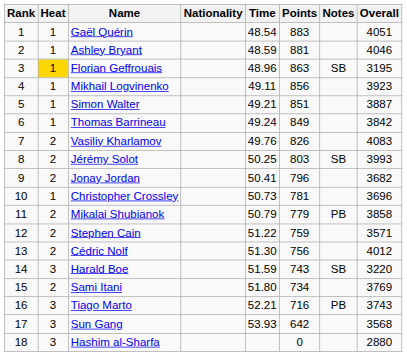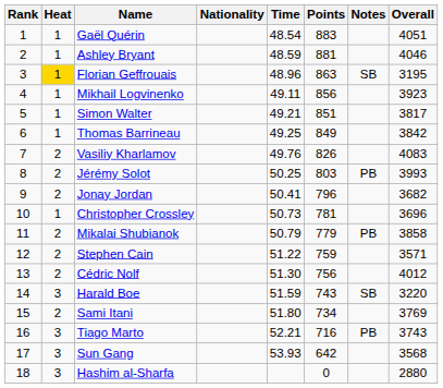 <table class="wikitable sortable" style="text-align:center">
 <tr>
 <th>Rank</th>
 <th>Heat</th>
 <th>Name</th>
 <th>Nationality</th>
 <th>Time</th>
 <th>Points</th>
 <th>Notes</th>
 <th>Overall</th>
 </tr>
 <tr>
 <td>1</td>
 <td>1</td>
 <td align="left"><a href='#'>Gaël Quérin</a></td>
 <td align=left></td>
 <td>48.54</td>
 <td>883</td>
 <td></td>
 <td>4051</td>
 </tr>
 <tr>
 <td>2</td>
 <td>1</td>
 <td align="left"><a href='#'>Ashley Bryant</a></td>
 <td align=left></td>
 <td>48.59</td>
 <td>881</td>
 <td></td>
 <td>4046</td>
 </tr>
 <tr>
 <td>3</td>
 <td style="background: gold;">1</td>
 <td align="left"><a href='#'>Florian Geffrouais</a></td>
 <td align=left></td>
 <td>48.96</td>
 <td>863</td>
 <td>SB</td>
 <td>3195</td>
 </tr>
 <tr>
 <td>4</td>
 <td>1</td>
 <td align="left"><a href='#'>Mikhail Logvinenko</a></td>
 <td align=left></td>
 <td>49.11</td>
 <td>856</td>
 <td></td>
 <td>3923</td>
 </tr>
 <tr>
 <td>5</td>
 <td>1</td>
 <td align="left"><a href='#'>Simon Walter</a></td>
 <td align=left></td>
 <td>49.21</td>
 <td>851</td>
 <td></td>
-<td>3887</td>
+<td>3817</td>
 </tr>
 <tr>
 <td>6</td>
 <td>1</td>
 <td align="left"><a href='#'>Thomas Barrineau</a></td>
 <td align=left></td>
-<td>49.24</td>
+<td>49.25</td>
 <td>849</td>
 <td></td>
 <td>3842</td>
 </tr>
 <tr>
 <td>7</td>
 <td>2</td>
 <td align="left"><a href='#'>Vasiliy Kharlamov</a></td>
 <td align=left></td>
 <td>49.76</td>
 <td>826</td>
 <td></td>
 <td>4083</td>
 </tr>
 <tr>
 <td>8</td>
 <td>2</td>
 <td align="left"><a href='#'>Jérémy Solot</a></td>
 <td align=left></td>
 <td>50.25</td>
 <td>803</td>
-<td>SB</td>
+<td>PB</td>
 <td>3993</td>
 </tr>
 <tr>
 <td>9</td>
 <td>2</td>
 <td align="left"><a href='#'>Jonay Jordan</a></td>
 <td align=left></td>
 <td>50.41</td>
 <td>796</td>
 <td></td>
 <td>3682</td>
 </tr>
 <tr>
 <td>10</td>
 <td>1</td>
 <td align="left"><a href='#'>Christopher Crossley</a></td>
 <td align=left></td>
 <td>50.73</td>
 <td>781</td>
 <td></td>
 <td>3696</td>
 </tr>
 <tr>
 <td>11</td>
 <td>2</td>
 <td align="left"><a href='#'>Mikalai Shubianok</a></td>
 <td align=left></td>
 <td>50.79</td>
 <td>779</td>
 <td>PB</td>
 <td>3858</td>
 </tr>
 <tr>
 <td>12</td>
 <td>2</td>
 <td align="left"><a href='#'>Stephen Cain</a></td>
 <td align=left></td>
 <td>51.22</td>
 <td>759</td>
 <td></td>
 <td>3571</td>
 </tr>
 <tr>
 <td>13</td>
 <td>2</td>
 <td align="left"><a href='#'>Cédric Nolf</a></td>
 <td align=left></td>
 <td>51.30</td>
 <td>756</td>
 <td></td>
 <td>4012</td>
 </tr>
 <tr>
 <td>14</td>
 <td>3</td>
 <td align="left"><a href='#'>Harald Boe</a></td>
 <td align=left></td>
 <td>51.59</td>
 <td>743</td>
 <td>SB</td>
 <td>3220</td>
 </tr>
 <tr>
 <td>15</td>
 <td>2</td>
 <td align="left"><a href='#'>Sami Itani</a></td>
 <td align=left></td>
 <td>51.80</td>
 <td>734</td>
 <td></td>
 <td>3769</td>
 </tr>
 <tr>
 <td>16</td>
 <td>3</td>
 <td align="left"><a href='#'>Tiago Marto</a></td>
 <td align=left></td>
 <td>52.21</td>
 <td>716</td>
 <td>PB</td>
 <td>3743</td>
 </tr>
 <tr>
 <td>17</td>
 <td>3</td>
 <td align="left"><a href='#'>Sun Gang</a></td>
 <td align=left></td>
 <td>53.93</td>
 <td>642</td>
 <td></td>
 <td>3568</td>
 </tr>
 <tr>
 <td>18</td>
 <td>3</td>
 <td align="left"><a href='#'>Hashim al-Sharfa</a></td>
 <td align=left></td>
 <td></td>
 <td>0</td>
 <td></td>
 <td>2880</td>
 </tr>
 </table>
